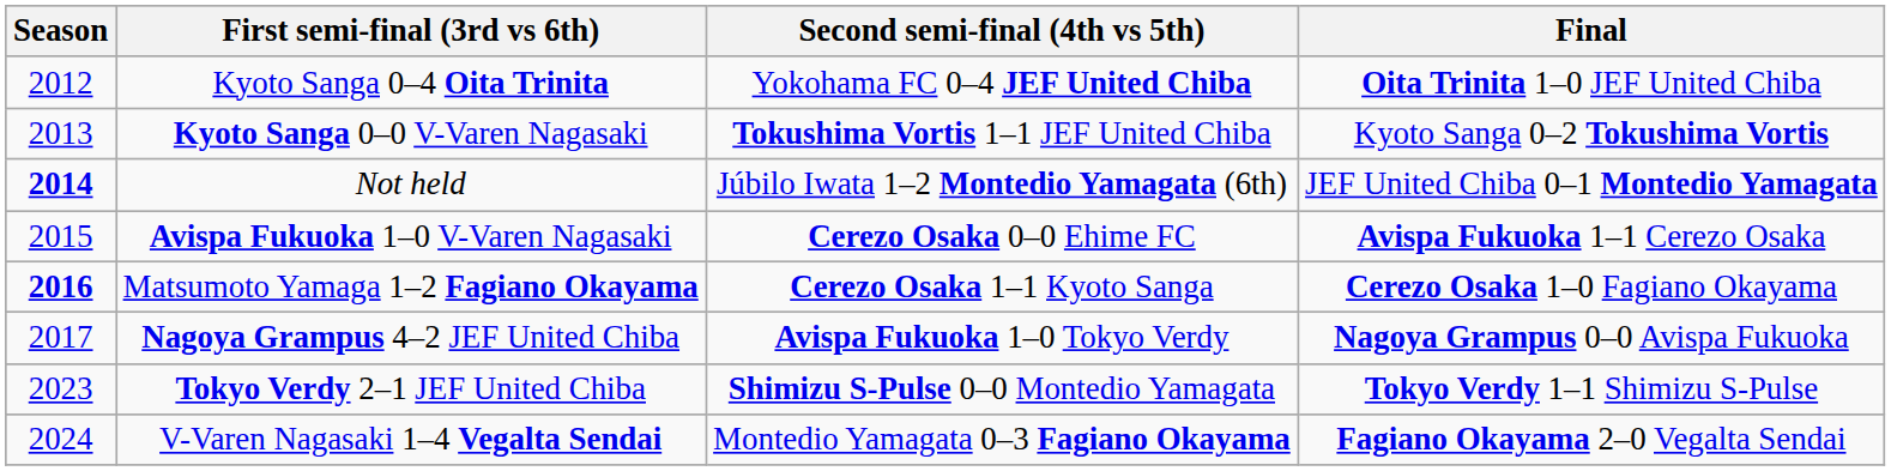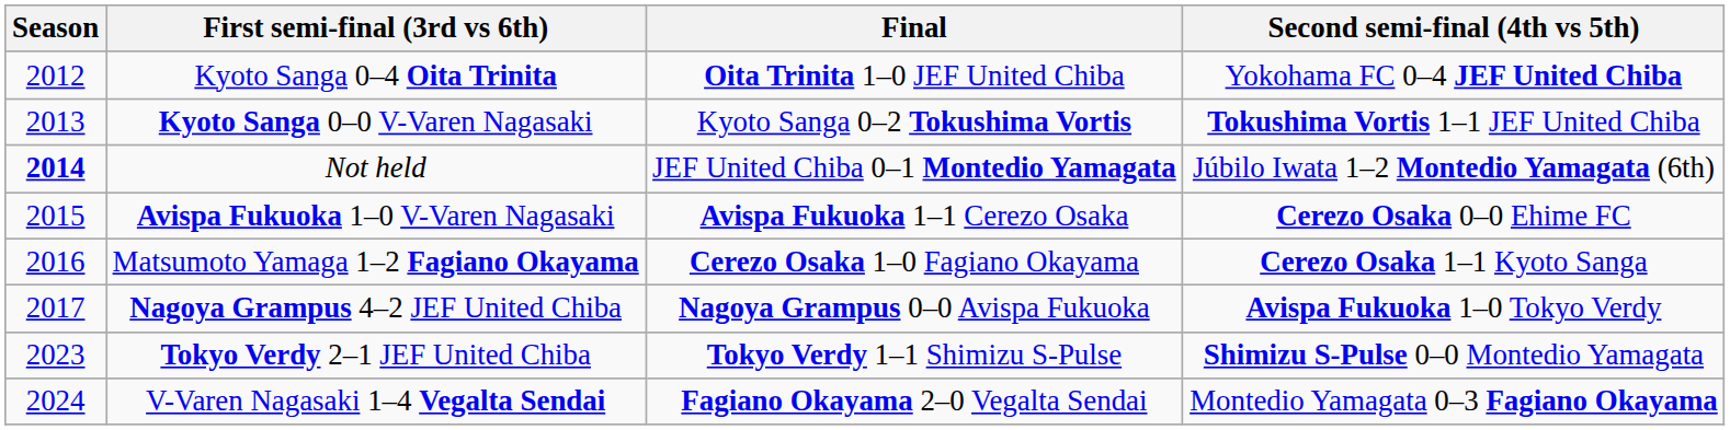 <table class="wikitable" style="text-align:center;">
 <tr>
 <th>Season</th>
 <th>First semi-final (3rd vs 6th)</th>
+<th>Final</th>
 <th>Second semi-final (4th vs 5th)</th>
-<th>Final</th>
 </tr>
 <tr>
 <td><a href='#'>2012</a></td>
 <td><a href='#'>Kyoto Sanga</a> 0–4 <strong><a href='#'>Oita Trinita</a></strong></td>
+<td><strong><a href='#'>Oita Trinita</a></strong> 1–0 <a href='#'>JEF United Chiba</a></td>
 <td><a href='#'>Yokohama FC</a> 0–4 <strong><a href='#'>JEF United Chiba</a></strong></td>
-<td><strong><a href='#'>Oita Trinita</a></strong> 1–0 <a href='#'>JEF United Chiba</a></td>
 </tr>
 <tr>
 <td><a href='#'>2013</a></td>
 <td><strong><a href='#'>Kyoto Sanga</a></strong> 0–0 <a href='#'>V-Varen Nagasaki</a></td>
+<td><a href='#'>Kyoto Sanga</a> 0–2 <strong><a href='#'>Tokushima Vortis</a></strong></td>
 <td><strong><a href='#'>Tokushima Vortis</a></strong> 1–1 <a href='#'>JEF United Chiba</a></td>
-<td><a href='#'>Kyoto Sanga</a> 0–2 <strong><a href='#'>Tokushima Vortis</a></strong></td>
 </tr>
 <tr>
 <td><strong><a href='#'>2014</a></strong></td>
 <td><em>Not held</em></td>
+<td><a href='#'>JEF United Chiba</a> 0–1 <strong><a href='#'>Montedio Yamagata</a></strong></td>
 <td><a href='#'>Júbilo Iwata</a> 1–2 <strong><a href='#'>Montedio Yamagata</a></strong> (6th)</td>
-<td><a href='#'>JEF United Chiba</a> 0–1 <strong><a href='#'>Montedio Yamagata</a></strong></td>
 </tr>
 <tr>
 <td><a href='#'>2015</a></td>
 <td><strong><a href='#'>Avispa Fukuoka</a></strong> 1–0 <a href='#'>V-Varen Nagasaki</a></td>
+<td><strong><a href='#'>Avispa Fukuoka</a></strong> 1–1 <a href='#'>Cerezo Osaka</a></td>
 <td><strong><a href='#'>Cerezo Osaka</a></strong> 0–0 <a href='#'>Ehime FC</a></td>
-<td><strong><a href='#'>Avispa Fukuoka</a></strong> 1–1 <a href='#'>Cerezo Osaka</a></td>
 </tr>
 <tr>
-<td><strong><a href='#'>2016</a></strong></td>
+<td><a href='#'>2016</a></td>
 <td><a href='#'>Matsumoto Yamaga</a> 1–2 <strong><a href='#'>Fagiano Okayama</a></strong></td>
+<td><strong><a href='#'>Cerezo Osaka</a></strong> 1–0 <a href='#'>Fagiano Okayama</a></td>
 <td><strong><a href='#'>Cerezo Osaka</a></strong> 1–1 <a href='#'>Kyoto Sanga</a></td>
-<td><strong><a href='#'>Cerezo Osaka</a></strong> 1–0 <a href='#'>Fagiano Okayama</a></td>
 </tr>
 <tr>
 <td><a href='#'>2017</a></td>
 <td><strong><a href='#'>Nagoya Grampus</a></strong> 4–2 <a href='#'>JEF United Chiba</a></td>
+<td><strong><a href='#'>Nagoya Grampus</a></strong> 0–0 <a href='#'>Avispa Fukuoka</a></td>
 <td><strong><a href='#'>Avispa Fukuoka</a></strong> 1–0 <a href='#'>Tokyo Verdy</a></td>
-<td><strong><a href='#'>Nagoya Grampus</a></strong> 0–0 <a href='#'>Avispa Fukuoka</a></td>
 </tr>
 <tr>
 <td><a href='#'>2023</a></td>
 <td><strong><a href='#'>Tokyo Verdy</a></strong> 2–1 <a href='#'>JEF United Chiba</a></td>
+<td><strong><a href='#'>Tokyo Verdy</a></strong> 1–1 <a href='#'>Shimizu S-Pulse</a></td>
 <td><strong><a href='#'>Shimizu S-Pulse</a></strong> 0–0 <a href='#'>Montedio Yamagata</a></td>
-<td><strong><a href='#'>Tokyo Verdy</a></strong> 1–1 <a href='#'>Shimizu S-Pulse</a></td>
 </tr>
 <tr>
 <td><a href='#'>2024</a></td>
 <td><a href='#'>V-Varen Nagasaki</a> 1–4 <strong><a href='#'>Vegalta Sendai</a></strong></td>
+<td><strong><a href='#'>Fagiano Okayama</a></strong> 2–0 <a href='#'>Vegalta Sendai</a></td>
 <td><a href='#'>Montedio Yamagata</a> 0–3 <strong><a href='#'>Fagiano Okayama</a></strong></td>
-<td><strong><a href='#'>Fagiano Okayama</a></strong> 2–0 <a href='#'>Vegalta Sendai</a></td>
 </tr>
 </table>
